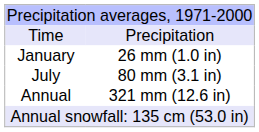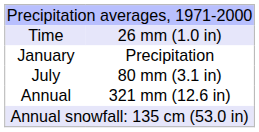 <table cellpadding="1" border="0" style="float: right; margin: 0em 1em 1em 0em; border: 1px #bbbbbb solid; border-collapse: collapse; font-size: 90%;">
 <tr style="text-align:center;background-color:#B8BFFE">
 <td colspan="2">Precipitation averages, 1971-2000</td>
 </tr>
 <tr style="text-align:center;background-color:lavender">
 <td>Time</td>
-<td>Precipitation</td>
+<td>26 mm (1.0 in)</td>
 </tr>
 <tr>
 </tr>
 <tr style="text-align:center;background-color:#ffffff">
 <td>January</td>
-<td>26 mm (1.0 in)</td>
+<td>Precipitation</td>
 </tr>
 <tr style="text-align:center;background-color:#ffffff">
 <td>July</td>
 <td>80 mm (3.1 in)</td>
 </tr>
 <tr style="text-align:center;background-color:#ffffff">
 <td>Annual</td>
 <td>321 mm (12.6 in)</td>
 </tr>
 <tr style="text-align:center;background-color:lavender">
 <td colspan="2">Annual snowfall: 135 cm (53.0 in)</td>
 </tr>
 </table>
